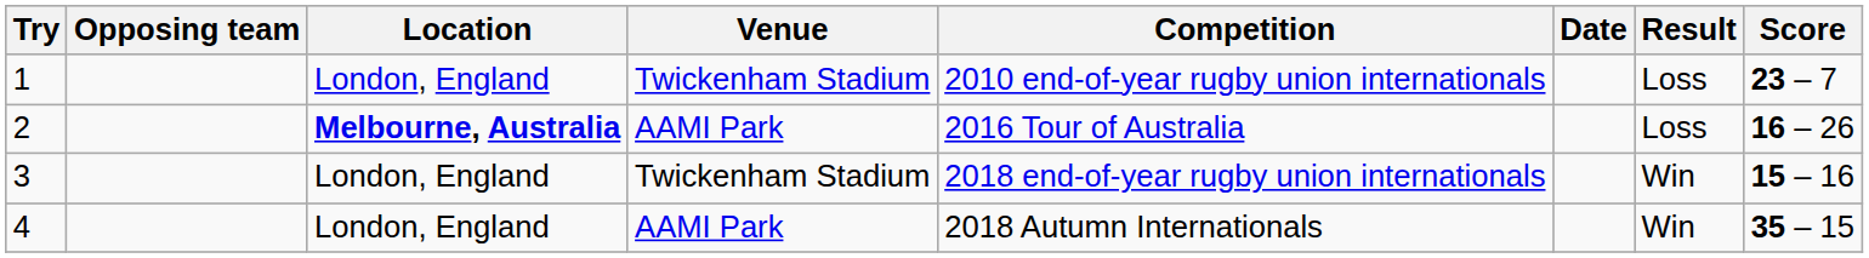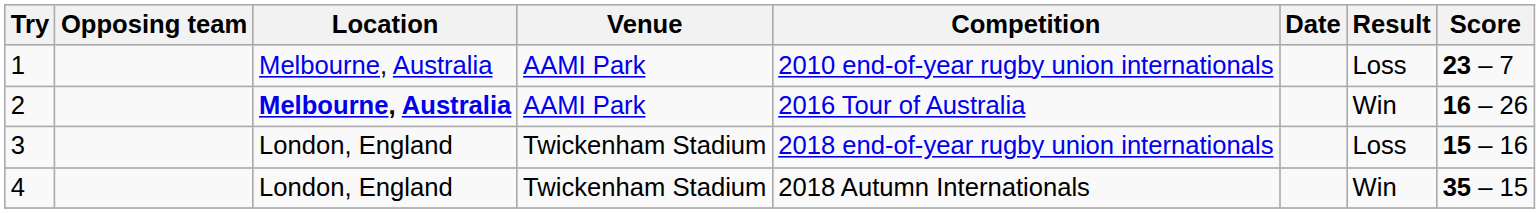 <table class="wikitable" style="font-size:100%">
 <tr>
 <th>Try</th>
 <th>Opposing team</th>
 <th>Location</th>
 <th>Venue</th>
 <th>Competition</th>
 <th>Date</th>
 <th>Result</th>
 <th>Score</th>
 </tr>
 <tr>
 <td>1</td>
 <td></td>
-<td><a href='#'>London</a>, <a href='#'>England</a></td>
-<td><a href='#'>Twickenham Stadium</a></td>
+<td><a href='#'>Melbourne</a>, <a href='#'>Australia</a></td>
+<td><a href='#'>AAMI Park</a></td>
 <td><a href='#'>2010 end-of-year rugby union internationals</a></td>
 <td></td>
 <td>Loss</td>
 <td><strong>23</strong> – 7</td>
 </tr>
 <tr>
 <td>2</td>
 <td></td>
 <td><strong><a href='#'>Melbourne</a>, <a href='#'>Australia</a></strong></td>
 <td><a href='#'>AAMI Park</a></td>
 <td><a href='#'>2016 Tour of Australia</a></td>
 <td></td>
-<td>Loss</td>
+<td>Win</td>
 <td><strong>16</strong> – 26</td>
 </tr>
 <tr>
 <td>3</td>
 <td></td>
 <td>London, England</td>
 <td>Twickenham Stadium</td>
 <td><a href='#'>2018 end-of-year rugby union internationals</a></td>
 <td></td>
-<td>Win</td>
+<td>Loss</td>
 <td><strong>15</strong> – 16</td>
 </tr>
 <tr>
 <td>4</td>
 <td></td>
 <td>London, England</td>
-<td><a href='#'>AAMI Park</a></td>
+<td>Twickenham Stadium</td>
 <td>2018 Autumn Internationals</td>
 <td></td>
 <td>Win</td>
 <td><strong>35</strong> – 15</td>
 </tr>
 </table>
